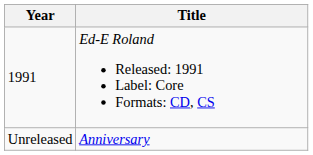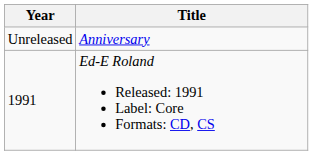 <table class="wikitable">
 <tr>
 <th>Year</th>
 <th width="250">Title</th>
 </tr>
 <tr>
+<td>Unreleased</td>
+<td><em><a href='#'>Anniversary</a></em></td>
+</tr>
+<tr>
 <td>1991</td>
 <td><em>Ed-E Roland</em><br><ul><li>Released: 1991</li><li>Label: Core</li><li>Formats: <a href='#'>CD</a>, <a href='#'>CS</a></li></ul></td>
 </tr>
-<tr>
-<td>Unreleased</td>
-<td><em><a href='#'>Anniversary</a></em></td>
-</tr>
 </table>
